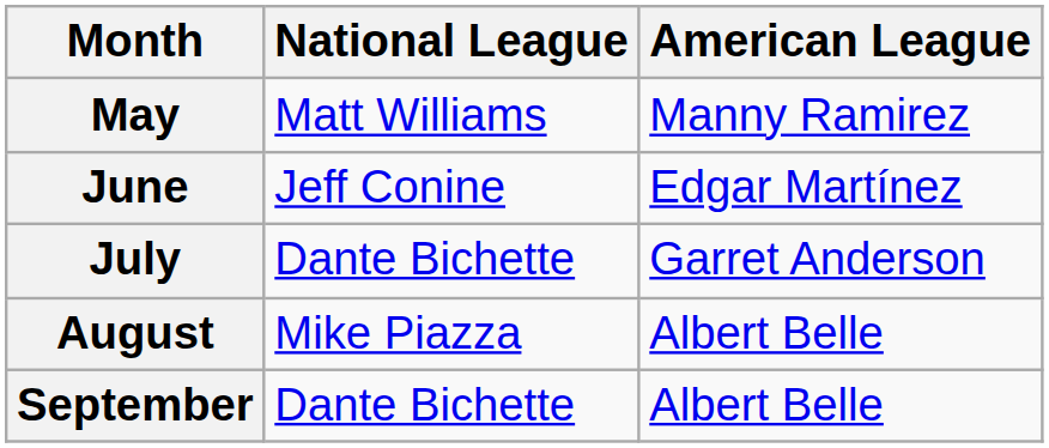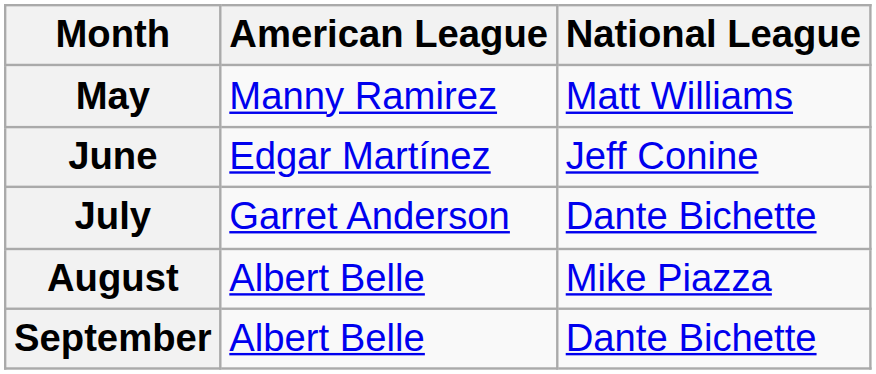 <table class="wikitable">
 <tr>
 <th>Month</th>
+<th>American League</th>
 <th>National League</th>
-<th>American League</th>
 </tr>
 <tr>
 <th>May</th>
+<td><a href='#'>Manny Ramirez</a></td>
 <td><a href='#'>Matt Williams</a></td>
-<td><a href='#'>Manny Ramirez</a></td>
 </tr>
 <tr>
 <th>June</th>
+<td><a href='#'>Edgar Martínez</a></td>
 <td><a href='#'>Jeff Conine</a></td>
-<td><a href='#'>Edgar Martínez</a></td>
 </tr>
 <tr>
 <th>July</th>
+<td><a href='#'>Garret Anderson</a></td>
 <td><a href='#'>Dante Bichette</a></td>
-<td><a href='#'>Garret Anderson</a></td>
 </tr>
 <tr>
 <th>August</th>
+<td><a href='#'>Albert Belle</a></td>
 <td><a href='#'>Mike Piazza</a></td>
-<td><a href='#'>Albert Belle</a></td>
 </tr>
 <tr>
 <th>September</th>
+<td><a href='#'>Albert Belle</a></td>
 <td><a href='#'>Dante Bichette</a></td>
-<td><a href='#'>Albert Belle</a></td>
 </tr>
 </table>
